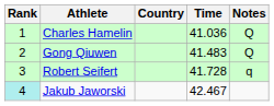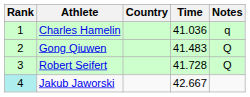 <table class="wikitable sortable" style="text-align:center">
 <tr>
 <th>Rank</th>
 <th>Athlete</th>
 <th>Country</th>
 <th>Time</th>
 <th>Notes</th>
 </tr>
 <tr bgcolor=ccffcc>
 <td>1</td>
 <td align=left><a href='#'>Charles Hamelin</a></td>
 <td align=left></td>
 <td>41.036</td>
-<td>Q</td>
+<td>q</td>
 </tr>
 <tr bgcolor=ccffcc>
 <td>2</td>
 <td align=left><a href='#'>Gong Qiuwen</a></td>
 <td align=left></td>
 <td>41.483</td>
 <td>Q</td>
 </tr>
 <tr bgcolor=ccffcc>
 <td>3</td>
 <td align=left><a href='#'>Robert Seifert</a></td>
 <td align=left></td>
 <td>41.728</td>
-<td>q</td>
+<td>Q</td>
 </tr>
 <tr>
 <td style="background: paleturquoise;">4</td>
 <td align=left><a href='#'>Jakub Jaworski</a></td>
 <td align=left></td>
-<td>42.467</td>
+<td>42.667</td>
 <td></td>
 </tr>
 </table>
